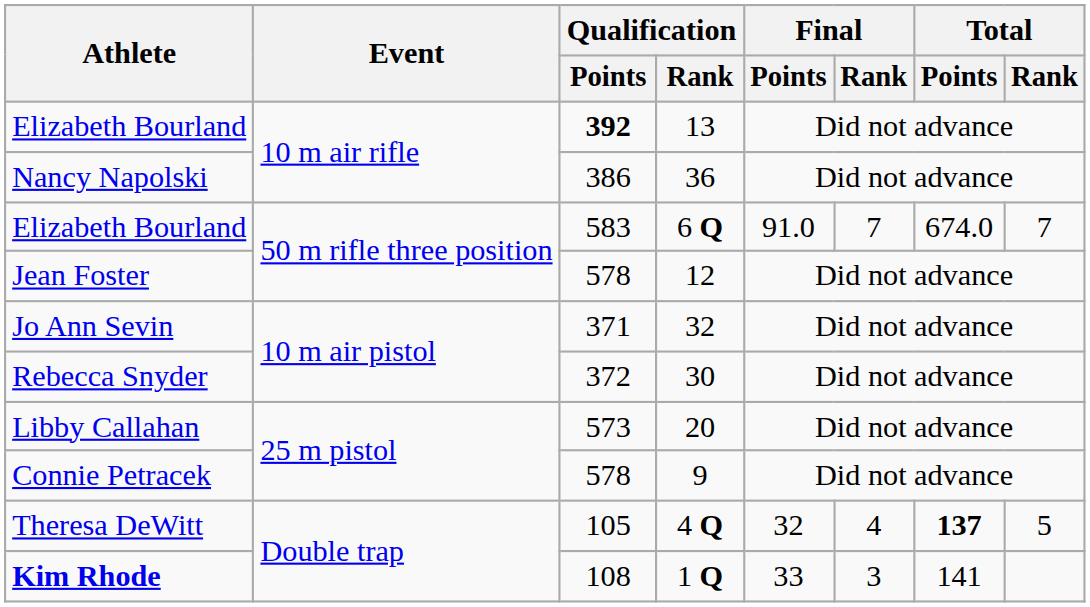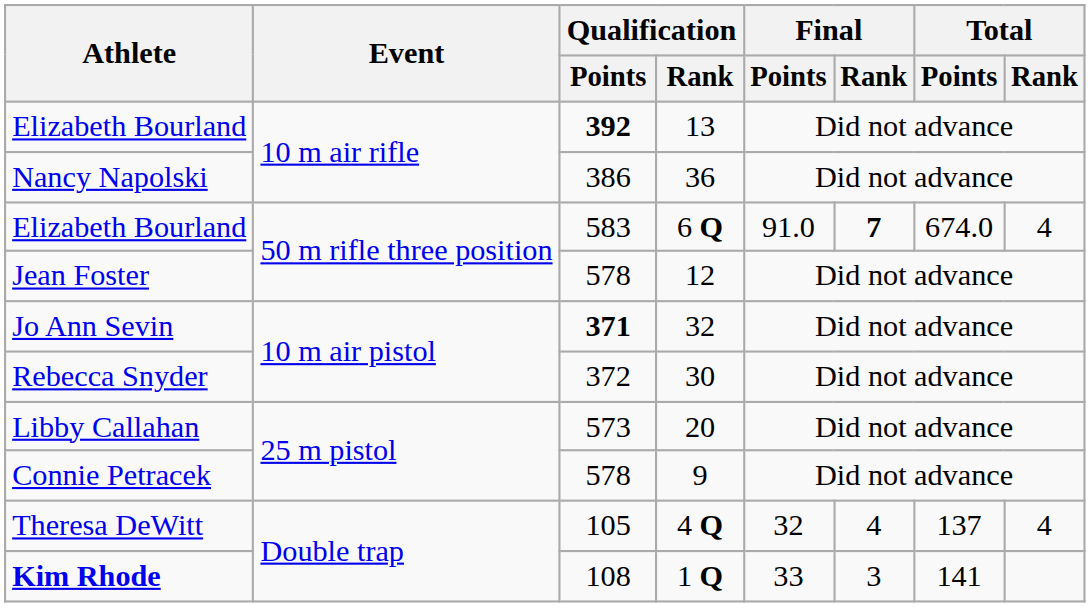 <table class=wikitable style=font-size:90%;text-align:center>
 <tr>
 <th rowspan=2>Athlete</th>
 <th rowspan=2>Event</th>
 <th colspan=2>Qualification</th>
 <th colspan=2>Final</th>
 <th colspan=2>Total</th>
 </tr>
 <tr style=font-size:95%>
 <th>Points</th>
 <th>Rank</th>
 <th>Points</th>
 <th>Rank</th>
 <th>Points</th>
 <th>Rank</th>
 </tr>
 <tr>
 <td align=left><a href='#'>Elizabeth Bourland</a></td>
 <td align=left rowspan=2><a href='#'>10 m air rifle</a></td>
 <td><strong>392</strong></td>
 <td>13</td>
 <td colspan=4>Did not advance</td>
 </tr>
 <tr>
 <td align=left><a href='#'>Nancy Napolski</a></td>
 <td>386</td>
 <td>36</td>
 <td colspan=4>Did not advance</td>
 </tr>
 <tr>
 <td align=left><a href='#'>Elizabeth Bourland</a></td>
 <td align=left rowspan=2><a href='#'>50 m rifle three position</a></td>
 <td>583</td>
 <td>6 <strong>Q</strong></td>
 <td>91.0</td>
-<td>7</td>
+<td><strong>7</strong></td>
 <td>674.0</td>
-<td>7</td>
+<td>4</td>
 </tr>
 <tr>
 <td align=left><a href='#'>Jean Foster</a></td>
 <td>578</td>
 <td>12</td>
 <td colspan=4>Did not advance</td>
 </tr>
 <tr>
 <td align=left><a href='#'>Jo Ann Sevin</a></td>
 <td align=left rowspan=2><a href='#'>10 m air pistol</a></td>
-<td>371</td>
+<td><strong>371</strong></td>
 <td>32</td>
 <td colspan=4>Did not advance</td>
 </tr>
 <tr>
 <td align=left><a href='#'>Rebecca Snyder</a></td>
 <td>372</td>
 <td>30</td>
 <td colspan=4>Did not advance</td>
 </tr>
 <tr>
 <td align=left><a href='#'>Libby Callahan</a></td>
 <td align=left rowspan=2><a href='#'>25 m pistol</a></td>
 <td>573</td>
 <td>20</td>
 <td colspan=4>Did not advance</td>
 </tr>
 <tr>
 <td align=left><a href='#'>Connie Petracek</a></td>
 <td>578</td>
 <td>9</td>
 <td colspan=4>Did not advance</td>
 </tr>
 <tr>
 <td align=left><a href='#'>Theresa DeWitt</a></td>
 <td align=left rowspan=2><a href='#'>Double trap</a></td>
 <td>105</td>
 <td>4 <strong>Q</strong></td>
 <td>32</td>
 <td>4</td>
-<td><strong>137</strong></td>
-<td>5</td>
+<td>137</td>
+<td>4</td>
 </tr>
 <tr>
 <td align=left><strong><a href='#'>Kim Rhode</a></strong></td>
 <td>108 </td>
 <td>1 <strong>Q</strong></td>
 <td>33</td>
 <td>3</td>
 <td>141 </td>
 <td></td>
 </tr>
 </table>
